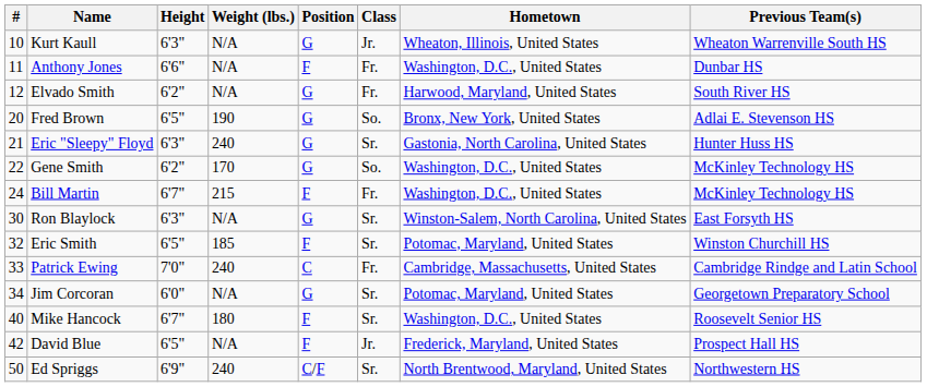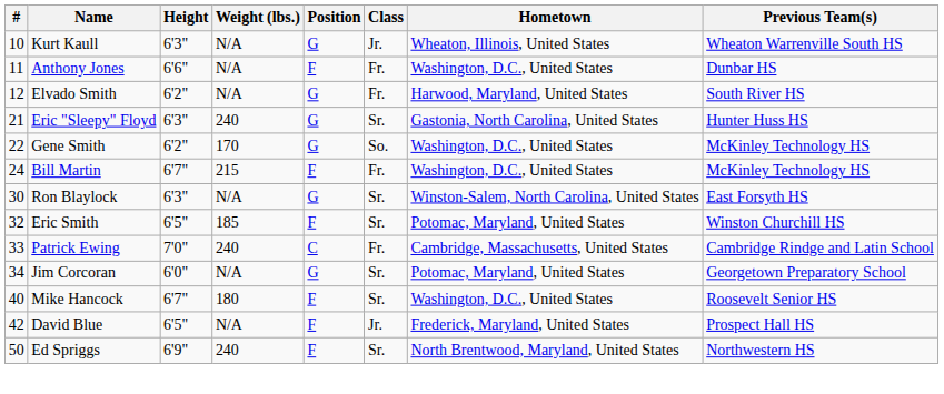 <table class="wikitable" style="font-size: 90%">
 <tr>
 <th>#</th>
 <th>Name</th>
 <th>Height</th>
 <th>Weight (lbs.)</th>
 <th>Position</th>
 <th>Class</th>
 <th>Hometown</th>
 <th>Previous Team(s)</th>
 </tr>
 <tr>
 <td>10</td>
 <td>Kurt Kaull</td>
 <td>6'3"</td>
 <td>N/A</td>
 <td><a href='#'>G</a></td>
 <td>Jr.</td>
 <td><a href='#'>Wheaton, Illinois</a>, United States</td>
 <td><a href='#'>Wheaton Warrenville South HS</a></td>
 </tr>
 <tr>
 <td>11</td>
 <td><a href='#'>Anthony Jones</a></td>
 <td>6'6"</td>
 <td>N/A</td>
 <td><a href='#'>F</a></td>
 <td>Fr.</td>
 <td><a href='#'>Washington, D.C.</a>, United States</td>
 <td><a href='#'>Dunbar HS</a></td>
 </tr>
 <tr>
 <td>12</td>
 <td>Elvado Smith</td>
 <td>6'2"</td>
 <td>N/A</td>
 <td><a href='#'>G</a></td>
 <td>Fr.</td>
 <td><a href='#'>Harwood, Maryland</a>, United States</td>
 <td><a href='#'>South River HS</a></td>
-</tr>
-<tr>
-<td>20</td>
-<td>Fred Brown</td>
-<td>6'5"</td>
-<td>190</td>
-<td><a href='#'>G</a></td>
-<td>So.</td>
-<td><a href='#'>Bronx, New York</a>, United States</td>
-<td><a href='#'>Adlai E. Stevenson HS</a></td>
 </tr>
 <tr>
 <td>21</td>
 <td><a href='#'>Eric "Sleepy" Floyd</a></td>
 <td>6'3"</td>
 <td>240</td>
 <td><a href='#'>G</a></td>
 <td>Sr.</td>
 <td><a href='#'>Gastonia, North Carolina</a>, United States</td>
 <td><a href='#'>Hunter Huss HS</a></td>
 </tr>
 <tr>
 <td>22</td>
 <td>Gene Smith</td>
 <td>6'2"</td>
 <td>170</td>
 <td><a href='#'>G</a></td>
 <td>So.</td>
 <td><a href='#'>Washington, D.C.</a>, United States</td>
 <td><a href='#'>McKinley Technology HS</a></td>
 </tr>
 <tr>
 <td>24</td>
 <td><a href='#'>Bill Martin</a></td>
 <td>6'7"</td>
 <td>215</td>
 <td><a href='#'>F</a></td>
 <td>Fr.</td>
 <td><a href='#'>Washington, D.C.</a>, United States</td>
 <td><a href='#'>McKinley Technology HS</a></td>
 </tr>
 <tr>
 <td>30</td>
 <td>Ron Blaylock</td>
 <td>6'3"</td>
 <td>N/A</td>
 <td><a href='#'>G</a></td>
 <td>Sr.</td>
 <td><a href='#'>Winston-Salem, North Carolina</a>, United States</td>
 <td><a href='#'>East Forsyth HS</a></td>
 </tr>
 <tr>
 <td>32</td>
 <td>Eric Smith</td>
 <td>6'5"</td>
 <td>185</td>
 <td><a href='#'>F</a></td>
 <td>Sr.</td>
 <td><a href='#'>Potomac, Maryland</a>, United States</td>
 <td><a href='#'>Winston Churchill HS</a></td>
 </tr>
 <tr>
 <td>33</td>
 <td><a href='#'>Patrick Ewing</a></td>
 <td>7'0"</td>
 <td>240</td>
 <td><a href='#'>C</a></td>
 <td>Fr.</td>
 <td><a href='#'>Cambridge, Massachusetts</a>, United States</td>
 <td><a href='#'>Cambridge Rindge and Latin School</a></td>
 </tr>
 <tr>
 <td>34</td>
 <td>Jim Corcoran</td>
 <td>6'0"</td>
 <td>N/A</td>
 <td><a href='#'>G</a></td>
 <td>Sr.</td>
 <td><a href='#'>Potomac, Maryland</a>, United States</td>
 <td><a href='#'>Georgetown Preparatory School</a></td>
 </tr>
 <tr>
 <td>40</td>
 <td>Mike Hancock</td>
 <td>6'7"</td>
 <td>180</td>
 <td><a href='#'>F</a></td>
 <td>Sr.</td>
 <td><a href='#'>Washington, D.C.</a>, United States</td>
 <td><a href='#'>Roosevelt Senior HS</a></td>
 </tr>
 <tr>
 <td>42</td>
 <td>David Blue</td>
 <td>6'5"</td>
 <td>N/A</td>
 <td><a href='#'>F</a></td>
 <td>Jr.</td>
 <td><a href='#'>Frederick, Maryland</a>, United States</td>
 <td><a href='#'>Prospect Hall HS</a></td>
 </tr>
 <tr>
 <td>50</td>
 <td>Ed Spriggs</td>
 <td>6'9"</td>
 <td>240</td>
-<td><a href='#'>C</a>/<a href='#'>F</a></td>
+<td><a href='#'>F</a></td>
 <td>Sr.</td>
 <td><a href='#'>North Brentwood, Maryland</a>, United States</td>
 <td><a href='#'>Northwestern HS</a></td>
 </tr>
 </table>
